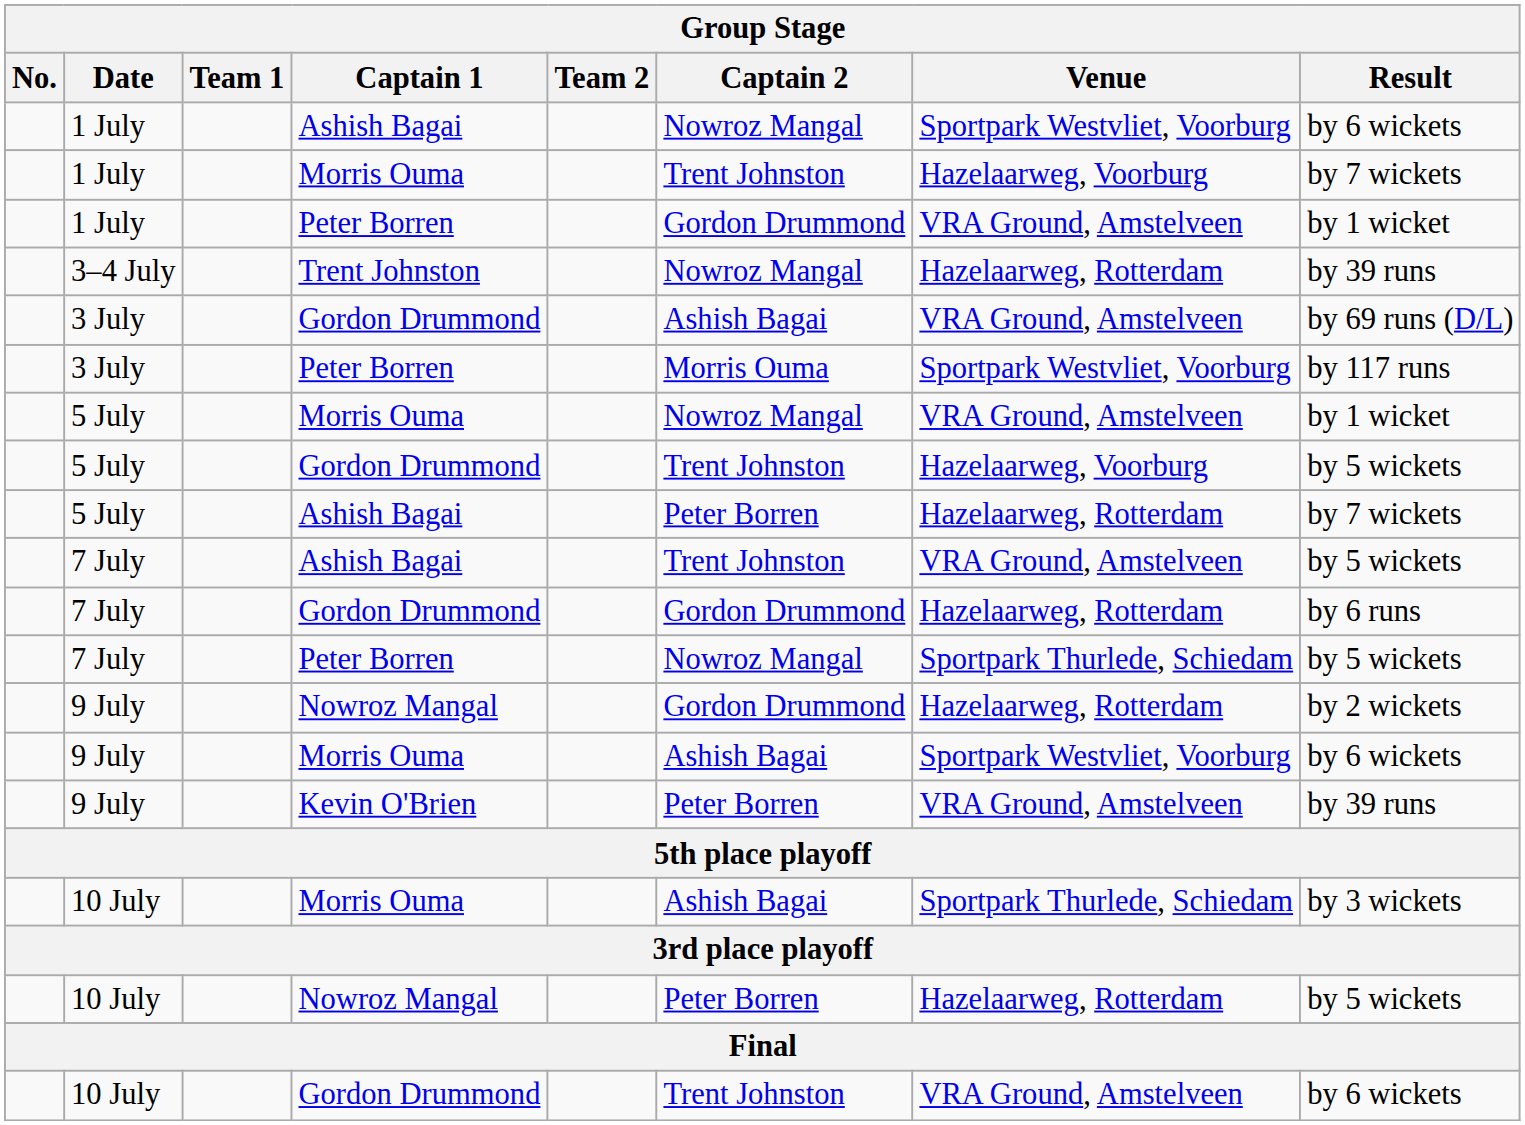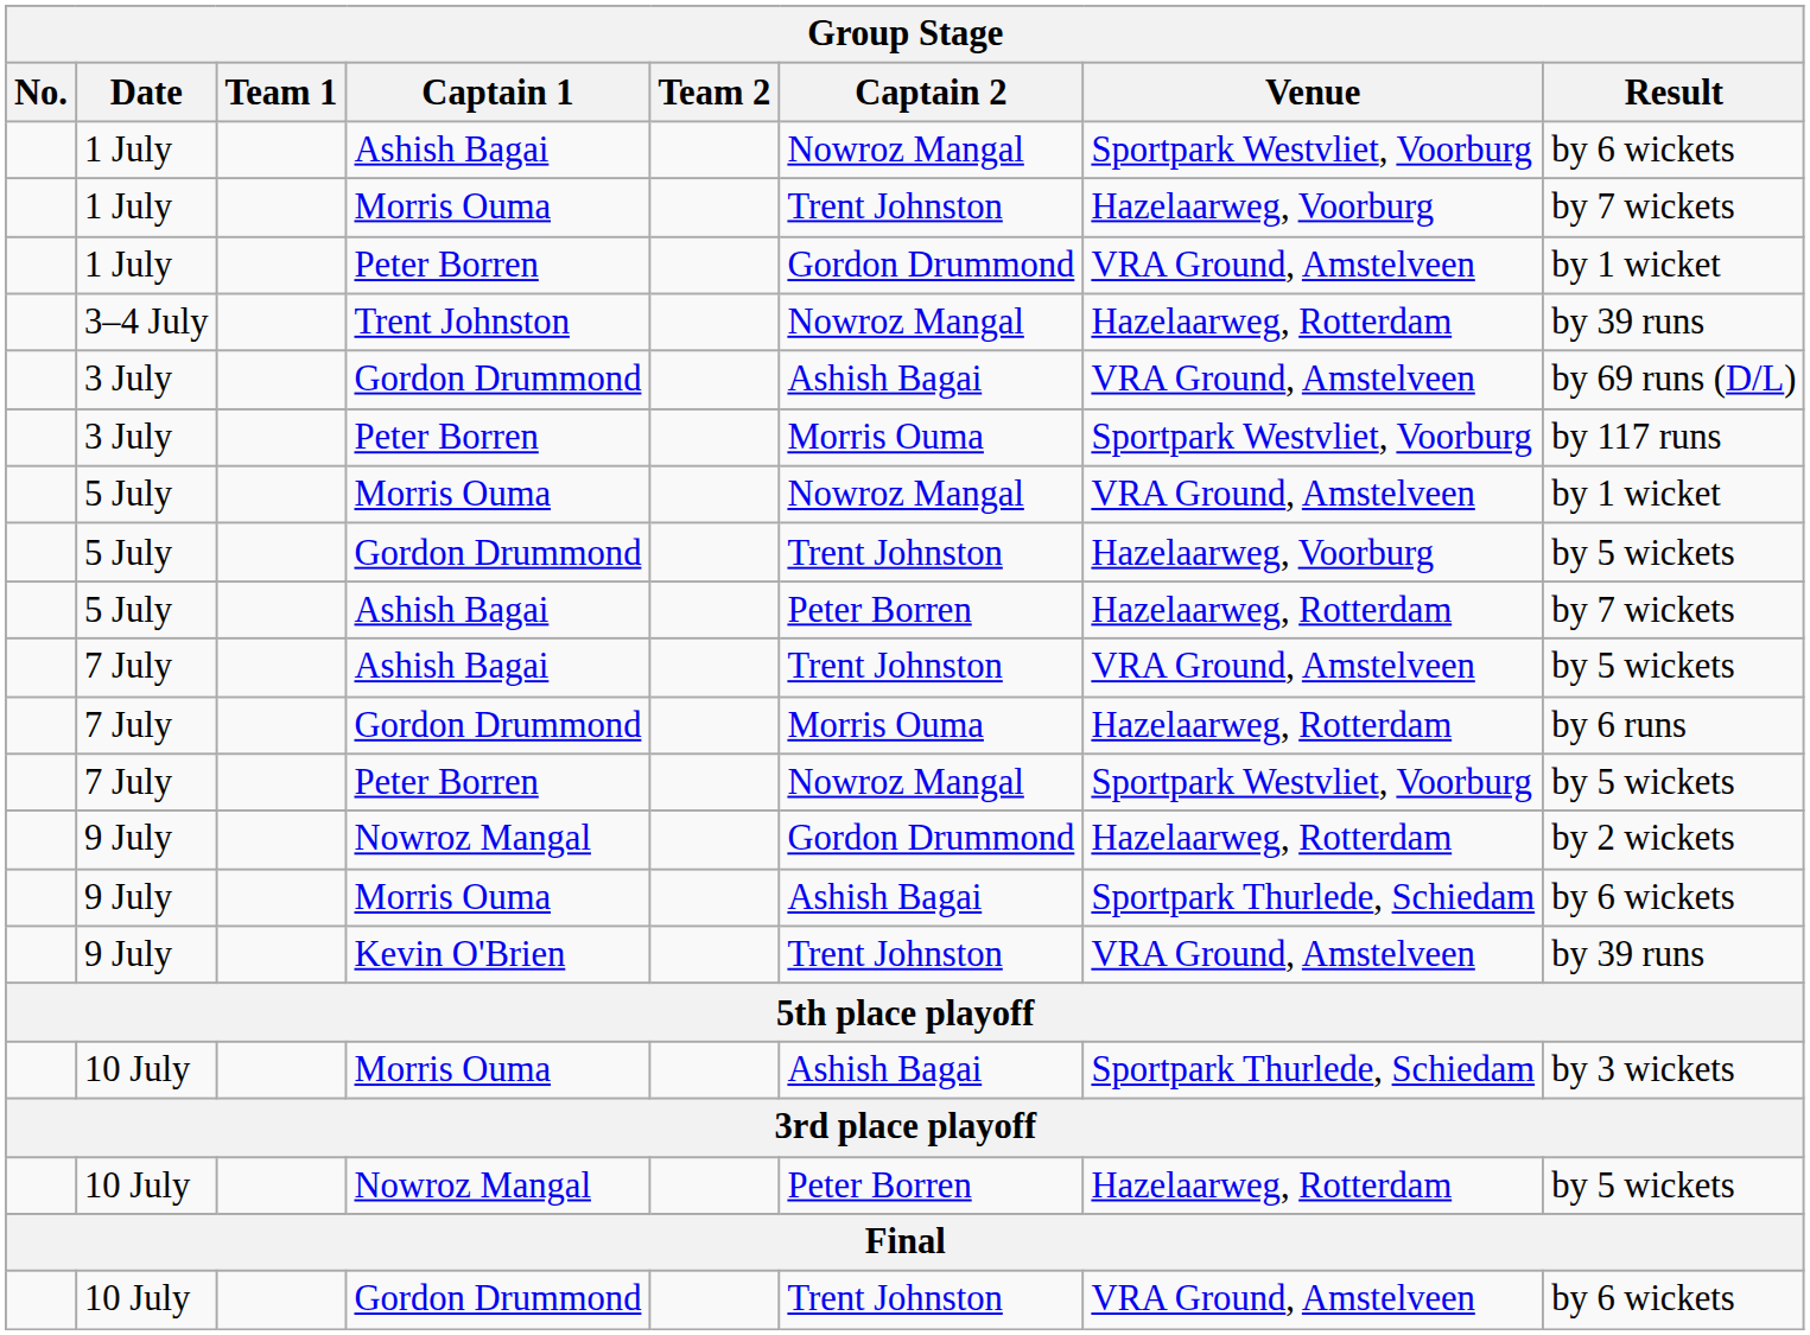 <table class="wikitable">
 <tr>
 <th colspan="9">Group Stage</th>
 </tr>
 <tr>
 <th>No.</th>
 <th>Date</th>
 <th>Team 1</th>
 <th>Captain 1</th>
 <th>Team 2</th>
 <th>Captain 2</th>
 <th>Venue</th>
 <th>Result</th>
 </tr>
 <tr>
 <td></td>
 <td>1 July</td>
 <td></td>
 <td><a href='#'>Ashish Bagai</a></td>
 <td></td>
 <td><a href='#'>Nowroz Mangal</a></td>
 <td><a href='#'>Sportpark Westvliet</a>, <a href='#'>Voorburg</a></td>
 <td> by 6 wickets</td>
 </tr>
 <tr>
 <td></td>
 <td>1 July</td>
 <td></td>
 <td><a href='#'>Morris Ouma</a></td>
 <td></td>
 <td><a href='#'>Trent Johnston</a></td>
 <td><a href='#'>Hazelaarweg</a>, <a href='#'>Voorburg</a></td>
 <td> by 7 wickets</td>
 </tr>
 <tr>
 <td></td>
 <td>1 July</td>
 <td></td>
 <td><a href='#'>Peter Borren</a></td>
 <td></td>
 <td><a href='#'>Gordon Drummond</a></td>
 <td><a href='#'>VRA Ground</a>, <a href='#'>Amstelveen</a></td>
 <td> by 1 wicket</td>
 </tr>
 <tr>
 <td></td>
 <td>3–4 July</td>
 <td></td>
 <td><a href='#'>Trent Johnston</a></td>
 <td></td>
 <td><a href='#'>Nowroz Mangal</a></td>
 <td><a href='#'>Hazelaarweg</a>, <a href='#'>Rotterdam</a></td>
 <td> by 39 runs</td>
 </tr>
 <tr>
 <td></td>
 <td>3 July</td>
 <td></td>
 <td><a href='#'>Gordon Drummond</a></td>
 <td></td>
 <td><a href='#'>Ashish Bagai</a></td>
 <td><a href='#'>VRA Ground</a>, <a href='#'>Amstelveen</a></td>
 <td> by 69 runs (<a href='#'>D/L</a>)</td>
 </tr>
 <tr>
 <td></td>
 <td>3 July</td>
 <td></td>
 <td><a href='#'>Peter Borren</a></td>
 <td></td>
 <td><a href='#'>Morris Ouma</a></td>
 <td><a href='#'>Sportpark Westvliet</a>, <a href='#'>Voorburg</a></td>
 <td> by 117 runs</td>
 </tr>
 <tr>
 <td></td>
 <td>5 July</td>
 <td></td>
 <td><a href='#'>Morris Ouma</a></td>
 <td></td>
 <td><a href='#'>Nowroz Mangal</a></td>
 <td><a href='#'>VRA Ground</a>, <a href='#'>Amstelveen</a></td>
 <td> by 1 wicket</td>
 </tr>
 <tr>
 <td></td>
 <td>5 July</td>
 <td></td>
 <td><a href='#'>Gordon Drummond</a></td>
 <td></td>
 <td><a href='#'>Trent Johnston</a></td>
 <td><a href='#'>Hazelaarweg</a>, <a href='#'>Voorburg</a></td>
 <td> by 5 wickets</td>
 </tr>
 <tr>
 <td></td>
 <td>5 July</td>
 <td></td>
 <td><a href='#'>Ashish Bagai</a></td>
 <td></td>
 <td><a href='#'>Peter Borren</a></td>
 <td><a href='#'>Hazelaarweg</a>, <a href='#'>Rotterdam</a></td>
 <td> by 7 wickets</td>
 </tr>
 <tr>
 <td></td>
 <td>7 July</td>
 <td></td>
 <td><a href='#'>Ashish Bagai</a></td>
 <td></td>
 <td><a href='#'>Trent Johnston</a></td>
 <td><a href='#'>VRA Ground</a>, <a href='#'>Amstelveen</a></td>
 <td> by 5 wickets</td>
 </tr>
 <tr>
 <td></td>
 <td>7 July</td>
 <td></td>
 <td><a href='#'>Gordon Drummond</a></td>
 <td></td>
-<td><a href='#'>Gordon Drummond</a></td>
+<td><a href='#'>Morris Ouma</a></td>
 <td><a href='#'>Hazelaarweg</a>, <a href='#'>Rotterdam</a></td>
 <td> by 6 runs</td>
 </tr>
 <tr>
 <td></td>
 <td>7 July</td>
 <td></td>
 <td><a href='#'>Peter Borren</a></td>
 <td></td>
 <td><a href='#'>Nowroz Mangal</a></td>
-<td><a href='#'>Sportpark Thurlede</a>, <a href='#'>Schiedam</a></td>
+<td><a href='#'>Sportpark Westvliet</a>, <a href='#'>Voorburg</a></td>
 <td> by 5 wickets</td>
 </tr>
 <tr>
 <td></td>
 <td>9 July</td>
 <td></td>
 <td><a href='#'>Nowroz Mangal</a></td>
 <td></td>
 <td><a href='#'>Gordon Drummond</a></td>
 <td><a href='#'>Hazelaarweg</a>, <a href='#'>Rotterdam</a></td>
 <td> by 2 wickets</td>
 </tr>
 <tr>
 <td></td>
 <td>9 July</td>
 <td></td>
 <td><a href='#'>Morris Ouma</a></td>
 <td></td>
 <td><a href='#'>Ashish Bagai</a></td>
-<td><a href='#'>Sportpark Westvliet</a>, <a href='#'>Voorburg</a></td>
+<td><a href='#'>Sportpark Thurlede</a>, <a href='#'>Schiedam</a></td>
 <td> by 6 wickets</td>
 </tr>
 <tr>
 <td></td>
 <td>9 July</td>
 <td></td>
 <td><a href='#'>Kevin O'Brien</a></td>
 <td></td>
-<td><a href='#'>Peter Borren</a></td>
+<td><a href='#'>Trent Johnston</a></td>
 <td><a href='#'>VRA Ground</a>, <a href='#'>Amstelveen</a></td>
 <td> by 39 runs</td>
 </tr>
 <tr>
 <th colspan="9">5th place playoff</th>
 </tr>
 <tr>
 <td></td>
 <td>10 July</td>
 <td></td>
 <td><a href='#'>Morris Ouma</a></td>
 <td></td>
 <td><a href='#'>Ashish Bagai</a></td>
 <td><a href='#'>Sportpark Thurlede</a>, <a href='#'>Schiedam</a></td>
 <td> by 3 wickets</td>
 </tr>
 <tr>
 <th colspan="9">3rd place playoff</th>
 </tr>
 <tr>
 <td></td>
 <td>10 July</td>
 <td></td>
 <td><a href='#'>Nowroz Mangal</a></td>
 <td></td>
 <td><a href='#'>Peter Borren</a></td>
 <td><a href='#'>Hazelaarweg</a>, <a href='#'>Rotterdam</a></td>
 <td> by 5 wickets</td>
 </tr>
 <tr>
 <th colspan="9">Final</th>
 </tr>
 <tr>
 <td></td>
 <td>10 July</td>
 <td></td>
 <td><a href='#'>Gordon Drummond</a></td>
 <td></td>
 <td><a href='#'>Trent Johnston</a></td>
 <td><a href='#'>VRA Ground</a>, <a href='#'>Amstelveen</a></td>
 <td> by 6 wickets</td>
 </tr>
 </table>
